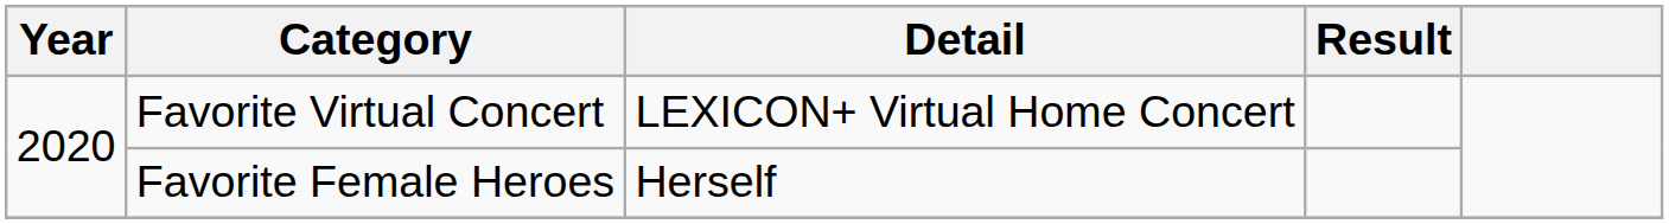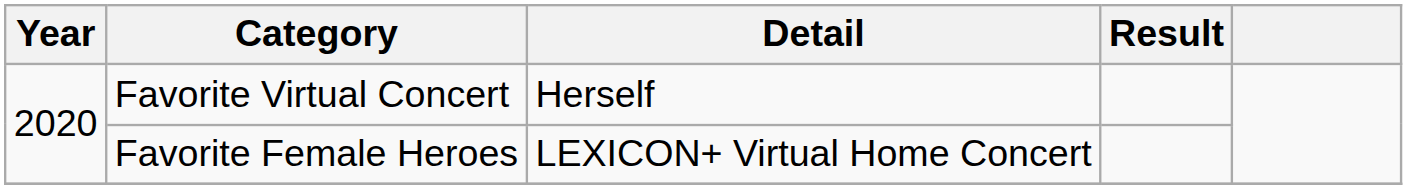 <table class="wikitable">
 <tr>
 <th>Year</th>
 <th>Category</th>
 <th>Detail</th>
 <th>Result</th>
 <th scope="col" style="width:4em;"></th>
 </tr>
 <tr>
 <td align="center" rowspan="2">2020</td>
 <td>Favorite Virtual Concert</td>
-<td>LEXICON+ Virtual Home Concert</td>
+<td>Herself</td>
 <td></td>
 <td rowspan="2" scope="row" style="text-align:center"></td>
 </tr>
 <tr>
 <td>Favorite Female Heroes</td>
-<td>Herself</td>
+<td>LEXICON+ Virtual Home Concert</td>
 <td></td>
 </tr>
 <tr>
 </tr>
 </table>
